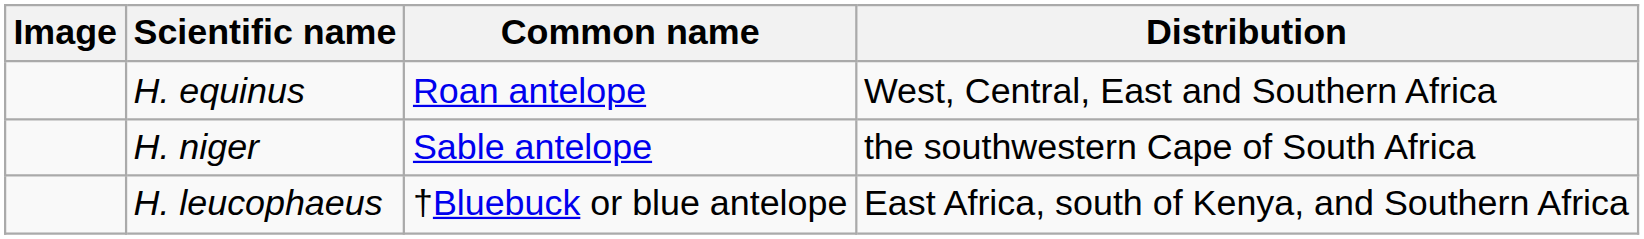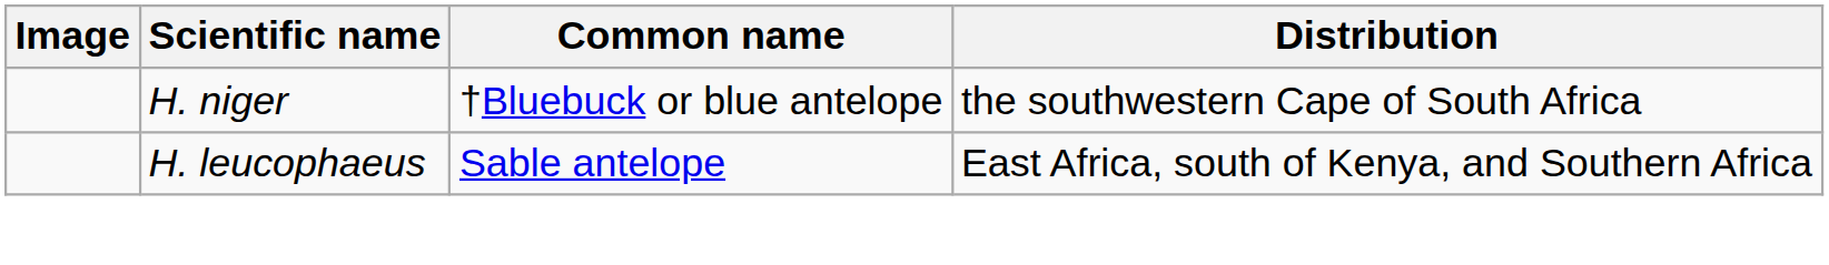 <table class="wikitable">
 <tr>
 <th>Image</th>
 <th>Scientific name</th>
 <th>Common name</th>
 <th>Distribution</th>
 </tr>
 <tr>
 <td></td>
-<td><em>H. equinus</em></td>
-<td><a href='#'>Roan antelope</a></td>
-<td>West, Central, East and Southern Africa</td>
-</tr>
-<tr>
-<td></td>
 <td><em>H. niger</em></td>
-<td><a href='#'>Sable antelope</a></td>
+<td>†<a href='#'>Bluebuck</a> or blue antelope</td>
 <td>the southwestern Cape of South Africa</td>
 </tr>
 <tr>
 <td></td>
 <td><em>H. leucophaeus</em></td>
-<td>†<a href='#'>Bluebuck</a> or blue antelope</td>
+<td><a href='#'>Sable antelope</a></td>
 <td>East Africa, south of Kenya, and Southern Africa</td>
 </tr>
 </table>
